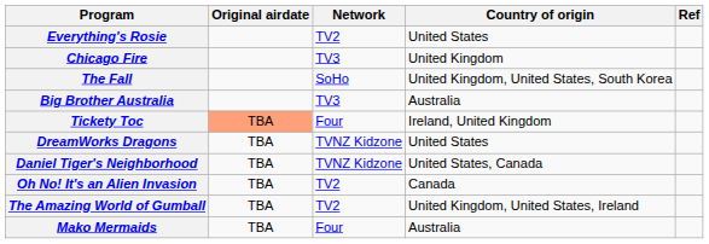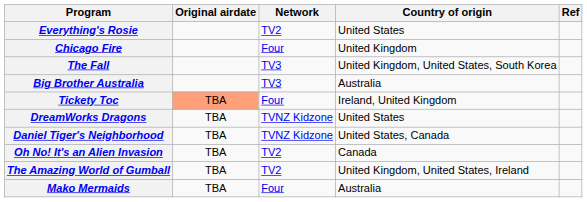 <table class="wikitable plainrowheaders sortable" style="text-align:left">
 <tr>
 <th scope="col">Program</th>
 <th scope="col">Original airdate</th>
 <th scope="col">Network</th>
 <th scope="col">Country of origin</th>
 <th scope="col" class="unsortable">Ref</th>
 </tr>
 <tr>
 <th scope="row"><em><a href='#'>Everything's Rosie</a></em></th>
 <td align=center></td>
 <td><a href='#'>TV2</a></td>
 <td>United States</td>
 <td align=center></td>
 </tr>
 <tr>
 <th scope="row"><em><a href='#'>Chicago Fire</a></em></th>
 <td align=center></td>
-<td><a href='#'>TV3</a></td>
+<td><a href='#'>Four</a></td>
 <td>United Kingdom</td>
 <td align=center></td>
 </tr>
 <tr>
 <th scope="row"><em><a href='#'>The Fall</a></em></th>
 <td align=center></td>
-<td><a href='#'>SoHo</a></td>
+<td><a href='#'>TV3</a></td>
 <td>United Kingdom, United States, South Korea</td>
 <td align=center></td>
 </tr>
 <tr>
 <th scope="row"><em><a href='#'>Big Brother Australia</a></em></th>
 <td align=center></td>
 <td><a href='#'>TV3</a></td>
 <td>Australia</td>
 <td align=center></td>
 </tr>
 <tr>
 <th scope="row"><em><a href='#'>Tickety Toc</a></em></th>
 <td align=center style="background: lightsalmon;">TBA</td>
 <td><a href='#'>Four</a></td>
 <td>Ireland, United Kingdom</td>
 <td align=center></td>
 </tr>
 <tr>
 <th scope="row"><em><a href='#'>DreamWorks Dragons</a></em></th>
 <td align=center>TBA</td>
 <td><a href='#'>TVNZ Kidzone</a></td>
 <td>United States</td>
 <td align=center></td>
 </tr>
 <tr>
 <th scope="row"><em><a href='#'>Daniel Tiger's Neighborhood</a></em></th>
 <td align=center>TBA</td>
 <td><a href='#'>TVNZ Kidzone</a></td>
 <td>United States, Canada</td>
 <td align=center></td>
 </tr>
 <tr>
 <th scope="row"><em><a href='#'>Oh No! It's an Alien Invasion</a></em></th>
 <td align=center>TBA</td>
 <td><a href='#'>TV2</a></td>
 <td>Canada</td>
 <td align=center></td>
 </tr>
 <tr>
 <th scope="row"><em><a href='#'>The Amazing World of Gumball</a></em></th>
 <td align=center>TBA</td>
 <td><a href='#'>TV2</a></td>
 <td>United Kingdom, United States, Ireland</td>
 <td align=center></td>
 </tr>
 <tr>
 <th scope="row"><em><a href='#'>Mako Mermaids</a></em></th>
 <td align=center>TBA</td>
 <td><a href='#'>Four</a></td>
 <td>Australia</td>
 <td align=center></td>
 </tr>
 </table>
